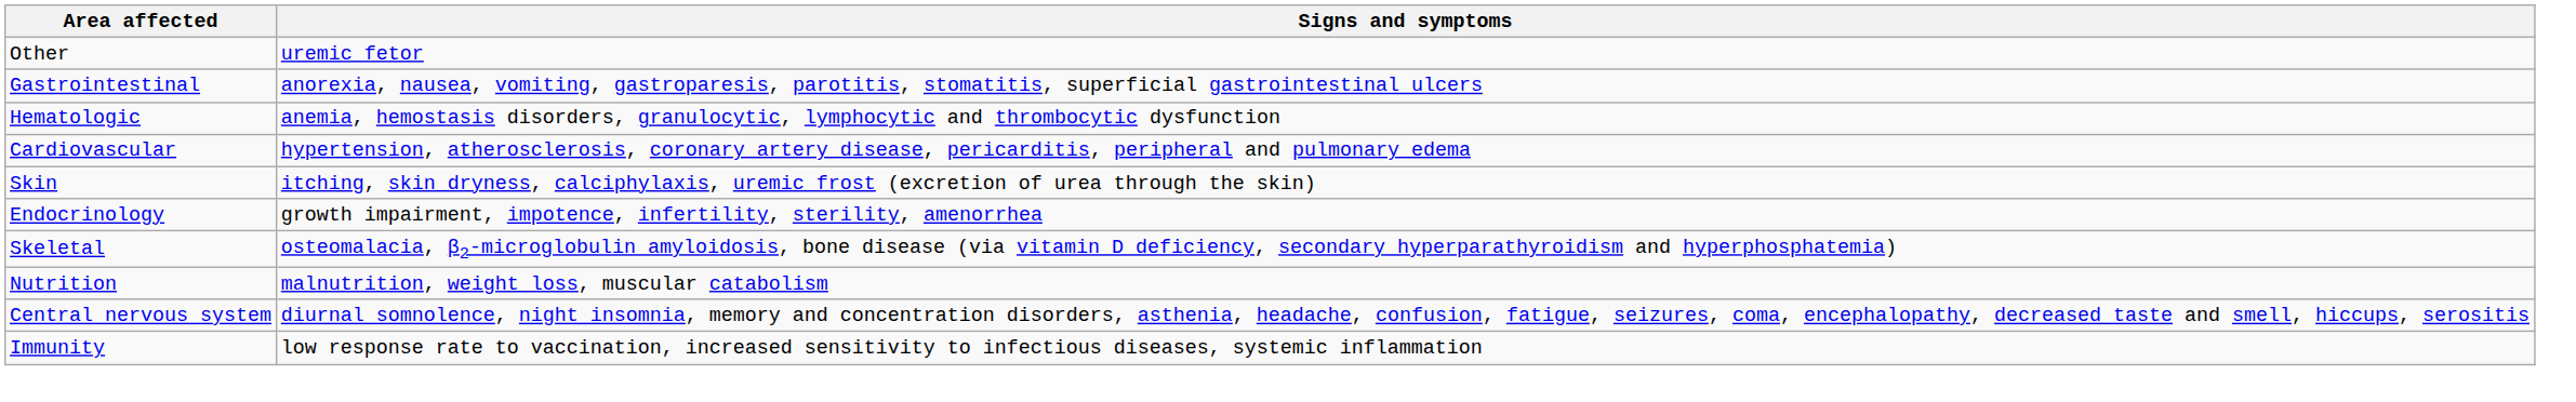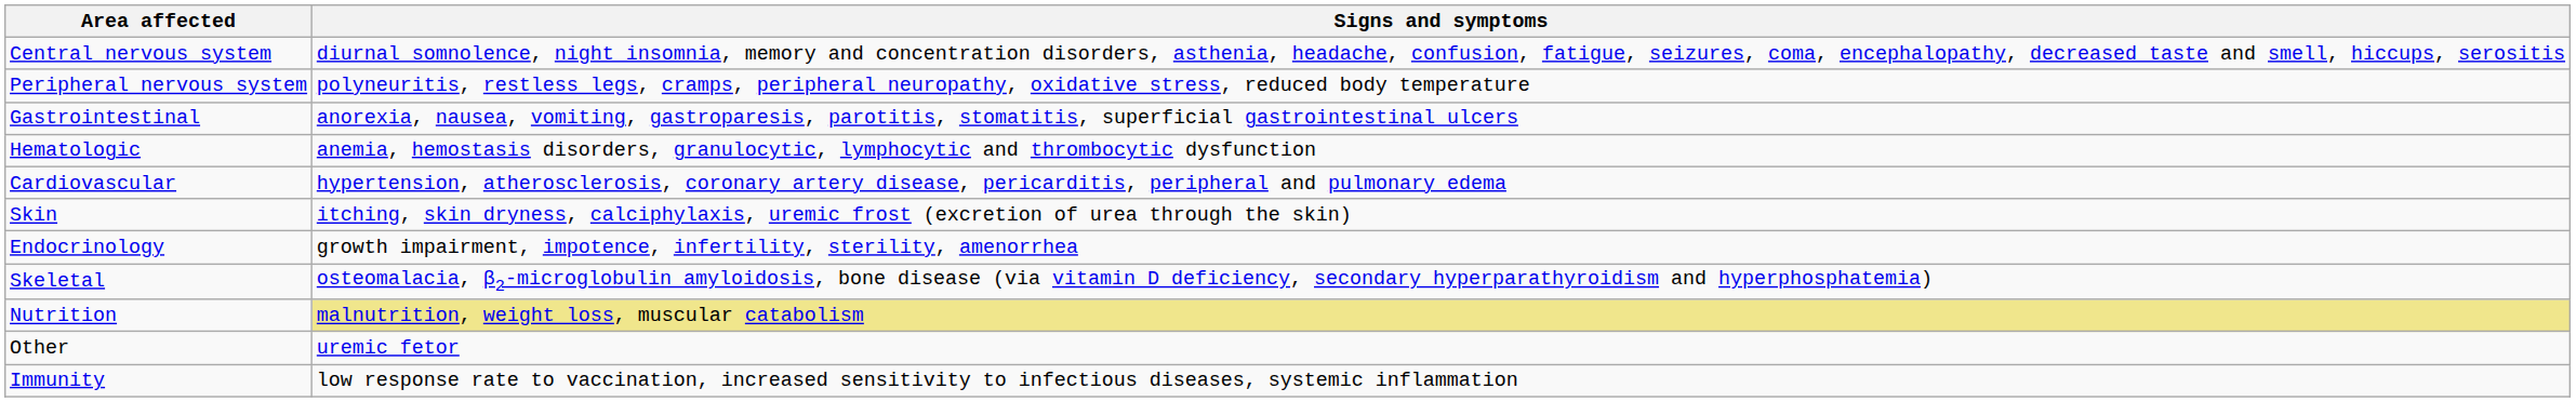 <table class="wikitable">
 <tr>
 <th>Area affected</th>
 <th>Signs and symptoms</th>
 </tr>
 <tr>
-<td>Other</td>
-<td><a href='#'>uremic fetor</a></td>
+<td><a href='#'>Central nervous system</a></td>
+<td><a href='#'>diurnal somnolence</a>, <a href='#'>night insomnia</a>, memory and concentration disorders, <a href='#'>asthenia</a>, <a href='#'>headache</a>, <a href='#'>confusion</a>, <a href='#'>fatigue</a>, <a href='#'>seizures</a>, <a href='#'>coma</a>, <a href='#'>encephalopathy</a>, <a href='#'>decreased taste</a> and <a href='#'>smell</a>, <a href='#'>hiccups</a>, <a href='#'>serositis</a></td>
+</tr>
+<tr>
+<td><a href='#'>Peripheral nervous system</a></td>
+<td><a href='#'>polyneuritis</a>, <a href='#'>restless legs</a>, <a href='#'>cramps</a>, <a href='#'>peripheral neuropathy</a>, <a href='#'>oxidative stress</a>, reduced body temperature</td>
 </tr>
 <tr>
 <td><a href='#'>Gastrointestinal</a></td>
 <td><a href='#'>anorexia</a>, <a href='#'>nausea</a>, <a href='#'>vomiting</a>, <a href='#'>gastroparesis</a>, <a href='#'>parotitis</a>, <a href='#'>stomatitis</a>, superficial <a href='#'>gastrointestinal ulcers</a></td>
 </tr>
 <tr>
 <td><a href='#'>Hematologic</a></td>
 <td><a href='#'>anemia</a>, <a href='#'>hemostasis</a> disorders, <a href='#'>granulocytic</a>, <a href='#'>lymphocytic</a> and <a href='#'>thrombocytic</a> dysfunction</td>
 </tr>
 <tr>
 <td><a href='#'>Cardiovascular</a></td>
 <td><a href='#'>hypertension</a>, <a href='#'>atherosclerosis</a>, <a href='#'>coronary artery disease</a>, <a href='#'>pericarditis</a>, <a href='#'>peripheral</a> and <a href='#'>pulmonary edema</a></td>
 </tr>
 <tr>
 <td><a href='#'>Skin</a></td>
 <td><a href='#'>itching</a>, <a href='#'>skin dryness</a>, <a href='#'>calciphylaxis</a>, <a href='#'>uremic frost</a> (excretion of urea through the skin)</td>
 </tr>
 <tr>
 <td><a href='#'>Endocrinology</a></td>
 <td>growth impairment, <a href='#'>impotence</a>, <a href='#'>infertility</a>, <a href='#'>sterility</a>, <a href='#'>amenorrhea</a></td>
 </tr>
 <tr>
 <td><a href='#'>Skeletal</a></td>
 <td><a href='#'>osteomalacia</a>, <a href='#'>β<sub>2</sub>-microglobulin amyloidosis</a>, bone disease (via <a href='#'>vitamin D deficiency</a>, <a href='#'>secondary hyperparathyroidism</a> and <a href='#'>hyperphosphatemia</a>)</td>
 </tr>
 <tr>
 <td><a href='#'>Nutrition</a></td>
-<td><a href='#'>malnutrition</a>, <a href='#'>weight loss</a>, muscular <a href='#'>catabolism</a></td>
+<td style="background: khaki;"><a href='#'>malnutrition</a>, <a href='#'>weight loss</a>, muscular <a href='#'>catabolism</a></td>
 </tr>
 <tr>
-<td><a href='#'>Central nervous system</a></td>
-<td><a href='#'>diurnal somnolence</a>, <a href='#'>night insomnia</a>, memory and concentration disorders, <a href='#'>asthenia</a>, <a href='#'>headache</a>, <a href='#'>confusion</a>, <a href='#'>fatigue</a>, <a href='#'>seizures</a>, <a href='#'>coma</a>, <a href='#'>encephalopathy</a>, <a href='#'>decreased taste</a> and <a href='#'>smell</a>, <a href='#'>hiccups</a>, <a href='#'>serositis</a></td>
+<td>Other</td>
+<td><a href='#'>uremic fetor</a></td>
 </tr>
 <tr>
 <td><a href='#'>Immunity</a></td>
 <td>low response rate to vaccination, increased sensitivity to infectious diseases, systemic inflammation</td>
 </tr>
 </table>
